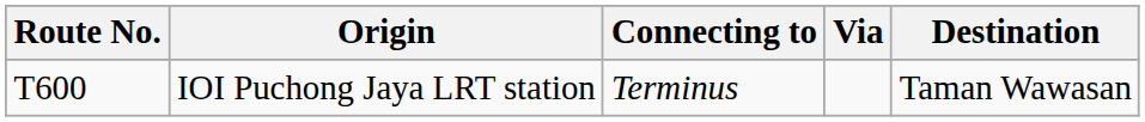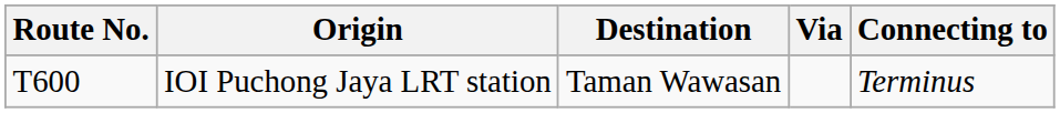 <table class="wikitable">
 <tr>
 <th>Route No.</th>
 <th>Origin</th>
+<th>Destination</th>
+<th>Via</th>
 <th>Connecting to</th>
-<th>Via</th>
-<th>Destination</th>
 </tr>
 <tr>
 <td>T600</td>
 <td> IOI Puchong Jaya LRT station</td>
+<td>Taman Wawasan</td>
+<td></td>
 <td><em>Terminus</em></td>
-<td></td>
-<td>Taman Wawasan</td>
 </tr>
 </table>
